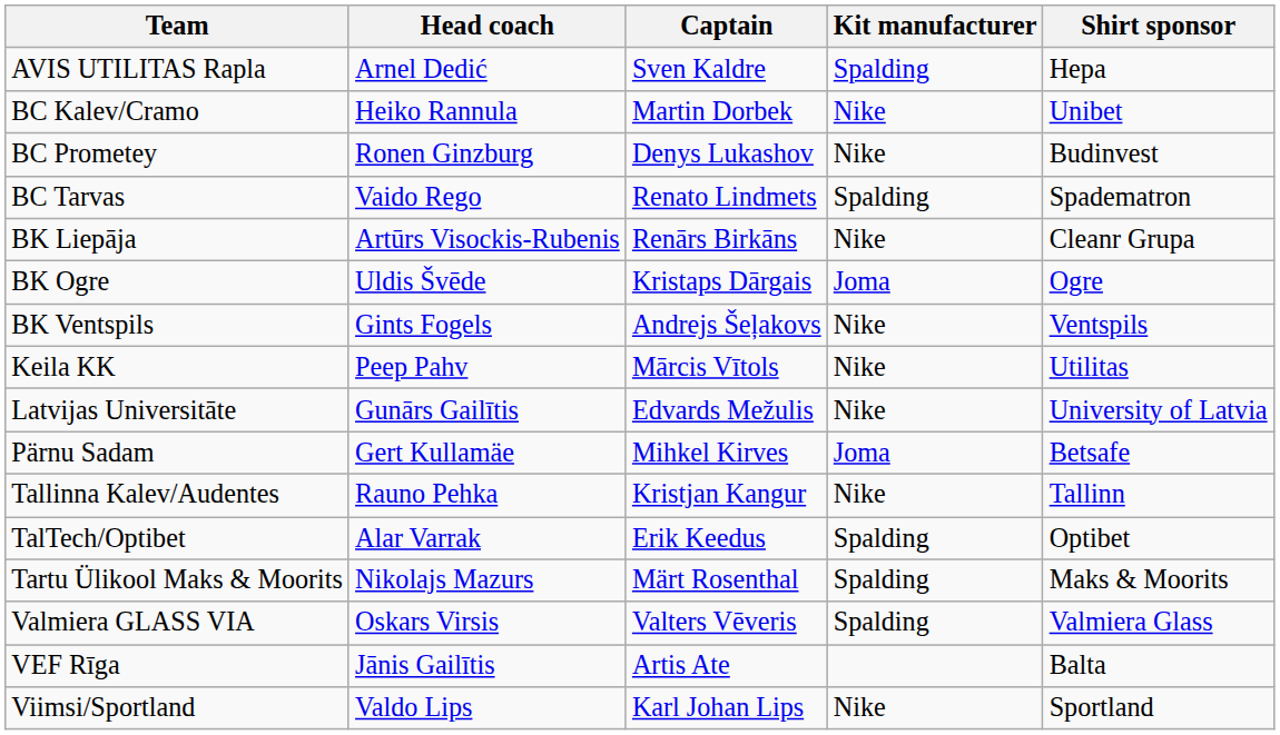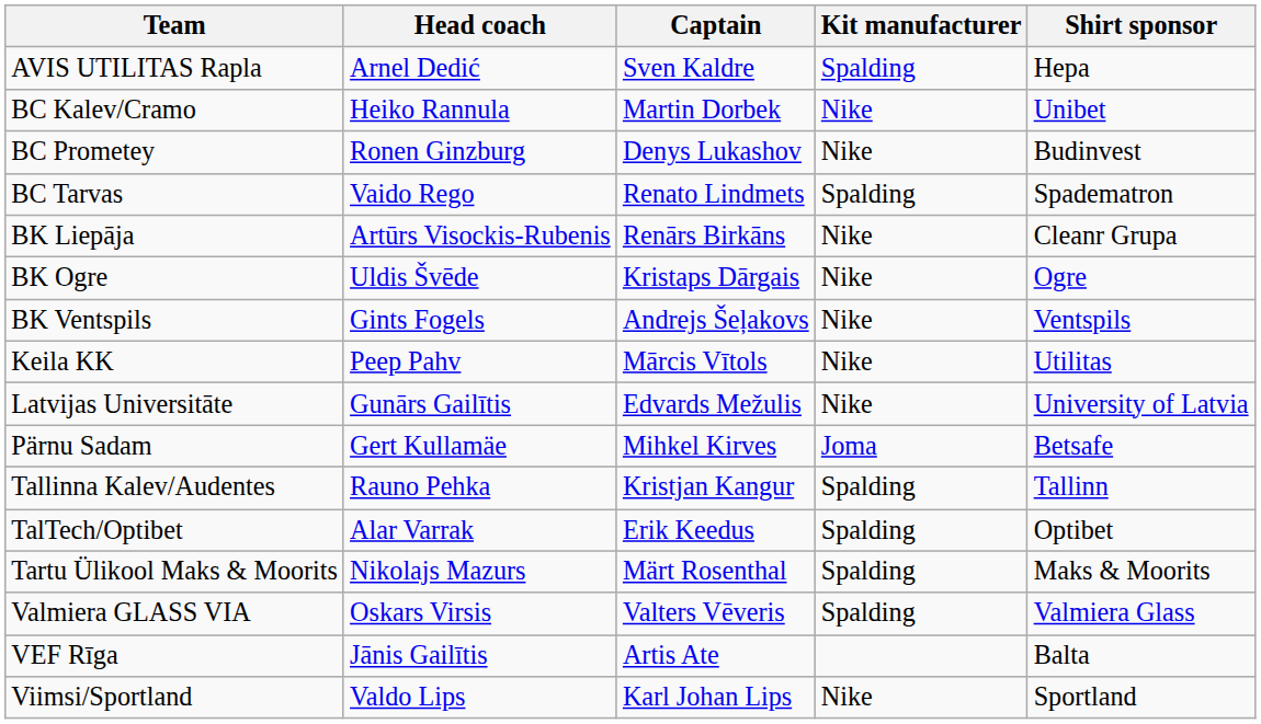 <table class="wikitable sortable">
 <tr>
 <th>Team</th>
 <th>Head coach</th>
 <th>Captain</th>
 <th>Kit manufacturer</th>
 <th>Shirt sponsor</th>
 </tr>
 <tr>
 <td> AVIS UTILITAS Rapla</td>
 <td> <a href='#'>Arnel Dedić</a></td>
 <td> <a href='#'>Sven Kaldre</a></td>
 <td><a href='#'>Spalding</a></td>
 <td>Hepa</td>
 </tr>
 <tr>
 <td> BC Kalev/Cramo</td>
 <td> <a href='#'>Heiko Rannula</a></td>
 <td> <a href='#'>Martin Dorbek</a></td>
 <td><a href='#'>Nike</a></td>
 <td><a href='#'>Unibet</a></td>
 </tr>
 <tr>
 <td> BC Prometey</td>
 <td> <a href='#'>Ronen Ginzburg</a></td>
 <td> <a href='#'>Denys Lukashov</a></td>
 <td>Nike</td>
 <td>Budinvest</td>
 </tr>
 <tr>
 <td> BC Tarvas</td>
 <td> <a href='#'>Vaido Rego</a></td>
 <td> <a href='#'>Renato Lindmets</a></td>
 <td>Spalding</td>
 <td>Spadematron</td>
 </tr>
 <tr>
 <td> BK Liepāja</td>
 <td> <a href='#'>Artūrs Visockis-Rubenis</a></td>
 <td> <a href='#'>Renārs Birkāns</a></td>
 <td>Nike</td>
 <td>Cleanr Grupa</td>
 </tr>
 <tr>
 <td> BK Ogre</td>
 <td> <a href='#'>Uldis Švēde</a></td>
 <td> <a href='#'>Kristaps Dārgais</a></td>
-<td><a href='#'>Joma</a></td>
+<td>Nike</td>
 <td><a href='#'>Ogre</a></td>
 </tr>
 <tr>
 <td> BK Ventspils</td>
 <td> <a href='#'>Gints Fogels</a></td>
 <td> <a href='#'>Andrejs Šeļakovs</a></td>
 <td>Nike</td>
 <td><a href='#'>Ventspils</a></td>
 </tr>
 <tr>
 <td> Keila KK</td>
 <td> <a href='#'>Peep Pahv</a></td>
 <td> <a href='#'>Mārcis Vītols</a></td>
 <td>Nike</td>
 <td><a href='#'>Utilitas</a></td>
 </tr>
 <tr>
 <td> Latvijas Universitāte</td>
 <td> <a href='#'>Gunārs Gailītis</a></td>
 <td> <a href='#'>Edvards Mežulis</a></td>
 <td>Nike</td>
 <td><a href='#'>University of Latvia</a></td>
 </tr>
 <tr>
 <td> Pärnu Sadam</td>
 <td> <a href='#'>Gert Kullamäe</a></td>
 <td> <a href='#'>Mihkel Kirves</a></td>
 <td><a href='#'>Joma</a></td>
 <td><a href='#'>Betsafe</a></td>
 </tr>
 <tr>
 <td> Tallinna Kalev/Audentes</td>
 <td> <a href='#'>Rauno Pehka</a></td>
 <td> <a href='#'>Kristjan Kangur</a></td>
-<td>Nike</td>
+<td>Spalding</td>
 <td><a href='#'>Tallinn</a></td>
 </tr>
 <tr>
 <td> TalTech/Optibet</td>
 <td> <a href='#'>Alar Varrak</a></td>
 <td> <a href='#'>Erik Keedus</a></td>
 <td>Spalding</td>
 <td>Optibet</td>
 </tr>
 <tr>
 <td> Tartu Ülikool Maks & Moorits</td>
 <td> <a href='#'>Nikolajs Mazurs</a></td>
 <td> <a href='#'>Märt Rosenthal</a></td>
 <td>Spalding</td>
 <td>Maks & Moorits</td>
 </tr>
 <tr>
 <td> Valmiera GLASS VIA</td>
 <td> <a href='#'>Oskars Virsis</a></td>
 <td> <a href='#'>Valters Vēveris</a></td>
 <td>Spalding</td>
 <td><a href='#'>Valmiera Glass</a></td>
 </tr>
 <tr>
 <td> VEF Rīga</td>
 <td> <a href='#'>Jānis Gailītis</a></td>
 <td> <a href='#'>Artis Ate</a></td>
 <td></td>
 <td>Balta</td>
 </tr>
 <tr>
 <td> Viimsi/Sportland</td>
 <td> <a href='#'>Valdo Lips</a></td>
 <td> <a href='#'>Karl Johan Lips</a></td>
 <td>Nike</td>
 <td>Sportland</td>
 </tr>
 </table>
